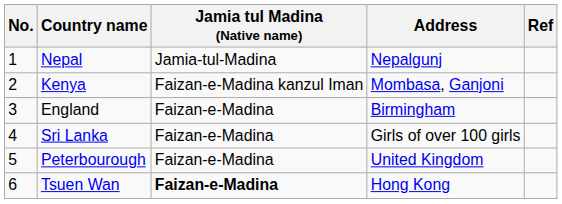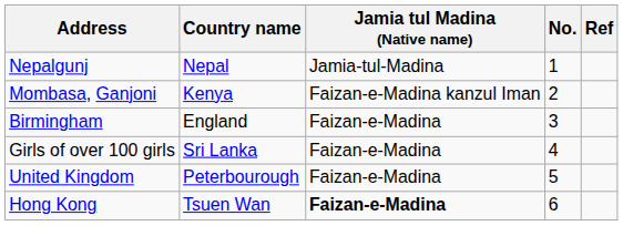 <table class="wikitable">
 <tr>
-<th>No.</th>
+<th>Address</th>
 <th>Country name</th>
 <th>Jamia tul Madina<br><small>(Native name) </small></th>
-<th>Address</th>
+<th>No.</th>
 <th>Ref</th>
 </tr>
 <tr>
-<td>1</td>
+<td><a href='#'>Nepalgunj</a></td>
 <td><a href='#'>Nepal</a></td>
 <td>Jamia-tul-Madina</td>
-<td><a href='#'>Nepalgunj</a></td>
+<td>1</td>
 <td></td>
 </tr>
 <tr>
-<td>2</td>
+<td><a href='#'>Mombasa</a>, <a href='#'>Ganjoni</a></td>
 <td><a href='#'>Kenya</a></td>
 <td>Faizan-e-Madina kanzul Iman</td>
-<td><a href='#'>Mombasa</a>, <a href='#'>Ganjoni</a></td>
+<td>2</td>
 <td></td>
 </tr>
 <tr>
-<td>3</td>
+<td><a href='#'>Birmingham</a></td>
 <td>England</td>
 <td>Faizan-e-Madina</td>
-<td><a href='#'>Birmingham</a></td>
+<td>3</td>
 <td></td>
 </tr>
 <tr>
-<td>4</td>
+<td>Girls of over 100 girls</td>
 <td><a href='#'>Sri Lanka</a></td>
 <td>Faizan-e-Madina</td>
-<td>Girls of over 100 girls</td>
+<td>4</td>
 <td></td>
 </tr>
 <tr>
-<td>5</td>
+<td><a href='#'>United Kingdom</a></td>
 <td><a href='#'>Peterbourough</a></td>
 <td>Faizan-e-Madina</td>
-<td><a href='#'>United Kingdom</a></td>
+<td>5</td>
 <td></td>
 </tr>
 <tr>
-<td>6</td>
+<td><a href='#'>Hong Kong</a></td>
 <td><a href='#'>Tsuen Wan</a></td>
 <td><strong>Faizan-e-Madina</strong></td>
-<td><a href='#'>Hong Kong</a></td>
+<td>6</td>
 <td></td>
 </tr>
 </table>
